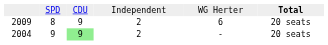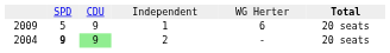 <table border="0" cellpadding="2" cellspacing="0" width="500">
 <tr bgcolor="#eeeeee" align="center">
 <td></td>
 <td><a href='#'>SPD</a></td>
 <td><a href='#'>CDU</a></td>
 <td>Independent</td>
 <td>WG Herter</td>
 <td><strong>Total</strong></td>
 </tr>
 <tr align="center">
 <td>2009</td>
-<td>8</td>
+<td>5</td>
 <td>9</td>
-<td>2</td>
+<td>1</td>
 <td>6</td>
 <td>20 seats</td>
 </tr>
 <tr align="center">
 <td>2004</td>
-<td>9</td>
+<td><strong>9</strong></td>
 <td style="background: lightgreen;">9</td>
 <td>2</td>
 <td>-</td>
 <td>20 seats</td>
 </tr>
 </table>
